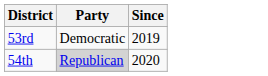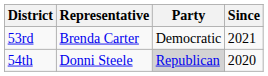 <table class="wikitable">
 <tr>
 <th>District</th>
+<th>Representative</th>
 <th>Party</th>
 <th>Since</th>
 </tr>
 <tr>
 <td><a href='#'>53rd</a></td>
+<td><a href='#'>Brenda Carter</a></td>
 <td>Democratic</td>
-<td>2019</td>
+<td>2021</td>
 </tr>
 <tr>
 <td><a href='#'>54th</a></td>
+<td><a href='#'>Donni Steele</a></td>
 <td style="background: lightgrey;"><a href='#'>Republican</a></td>
 <td>2020</td>
 </tr>
 </table>
